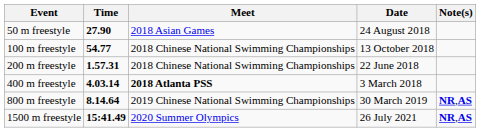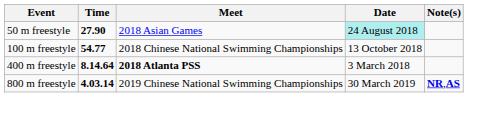 <table class="wikitable">
 <tr>
 <th>Event</th>
 <th>Time</th>
 <th>Meet</th>
 <th>Date</th>
 <th>Note(s)</th>
 </tr>
 <tr>
 <td>50 m freestyle</td>
 <td><strong>27.90</strong></td>
 <td><a href='#'>2018 Asian Games</a></td>
-<td>24 August 2018</td>
+<td style="background: paleturquoise;">24 August 2018</td>
 <td></td>
 </tr>
 <tr>
 <td>100 m freestyle</td>
 <td><strong>54.77</strong></td>
 <td>2018 Chinese National Swimming Championships</td>
 <td>13 October 2018</td>
 <td></td>
 </tr>
 <tr>
-<td>200 m freestyle</td>
-<td><strong>1.57.31</strong></td>
-<td>2018 Chinese National Swimming Championships</td>
-<td>22 June 2018</td>
-<td></td>
-</tr>
-<tr>
 <td>400 m freestyle</td>
-<td><strong>4.03.14</strong></td>
+<td><strong>8.14.64</strong></td>
 <td><strong>2018 Atlanta PSS</strong></td>
 <td>3 March 2018</td>
 <td></td>
 </tr>
 <tr>
 <td>800 m freestyle</td>
-<td><strong>8.14.64</strong></td>
+<td><strong>4.03.14</strong></td>
 <td>2019 Chinese National Swimming Championships</td>
 <td>30 March 2019</td>
 <td><strong><a href='#'>NR</a></strong>,<strong><a href='#'>AS</a></strong></td>
 </tr>
-<tr>
-<td>1500 m freestyle</td>
-<td><strong>15:41.49</strong></td>
-<td><a href='#'>2020 Summer Olympics</a></td>
-<td>26 July 2021</td>
-<td><strong><a href='#'>NR</a></strong>,<strong><a href='#'>AS</a></strong></td>
-</tr>
 </table>
